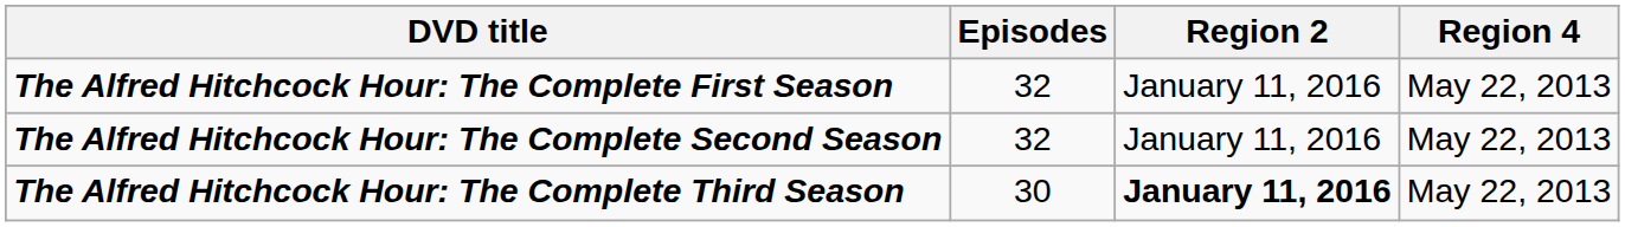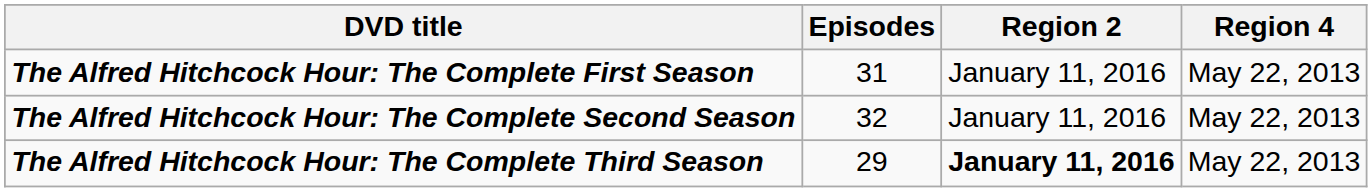 <table class="wikitable">
 <tr>
 <th>DVD title</th>
 <th>Episodes</th>
 <th>Region 2</th>
 <th>Region 4</th>
 </tr>
 <tr>
 <td><strong><em>The Alfred Hitchcock Hour: The Complete First Season</em></strong></td>
-<td align="center">32</td>
+<td align="center">31</td>
 <td>January 11, 2016</td>
 <td>May 22, 2013</td>
 </tr>
 <tr>
 <td><strong><em>The Alfred Hitchcock Hour: The Complete Second Season</em></strong></td>
 <td align="center">32</td>
 <td>January 11, 2016</td>
 <td>May 22, 2013</td>
 </tr>
 <tr>
 <td><strong><em>The Alfred Hitchcock Hour: The Complete Third Season</em></strong></td>
-<td align="center">30</td>
+<td align="center">29</td>
 <td><strong>January 11, 2016</strong></td>
 <td>May 22, 2013</td>
 </tr>
 </table>
